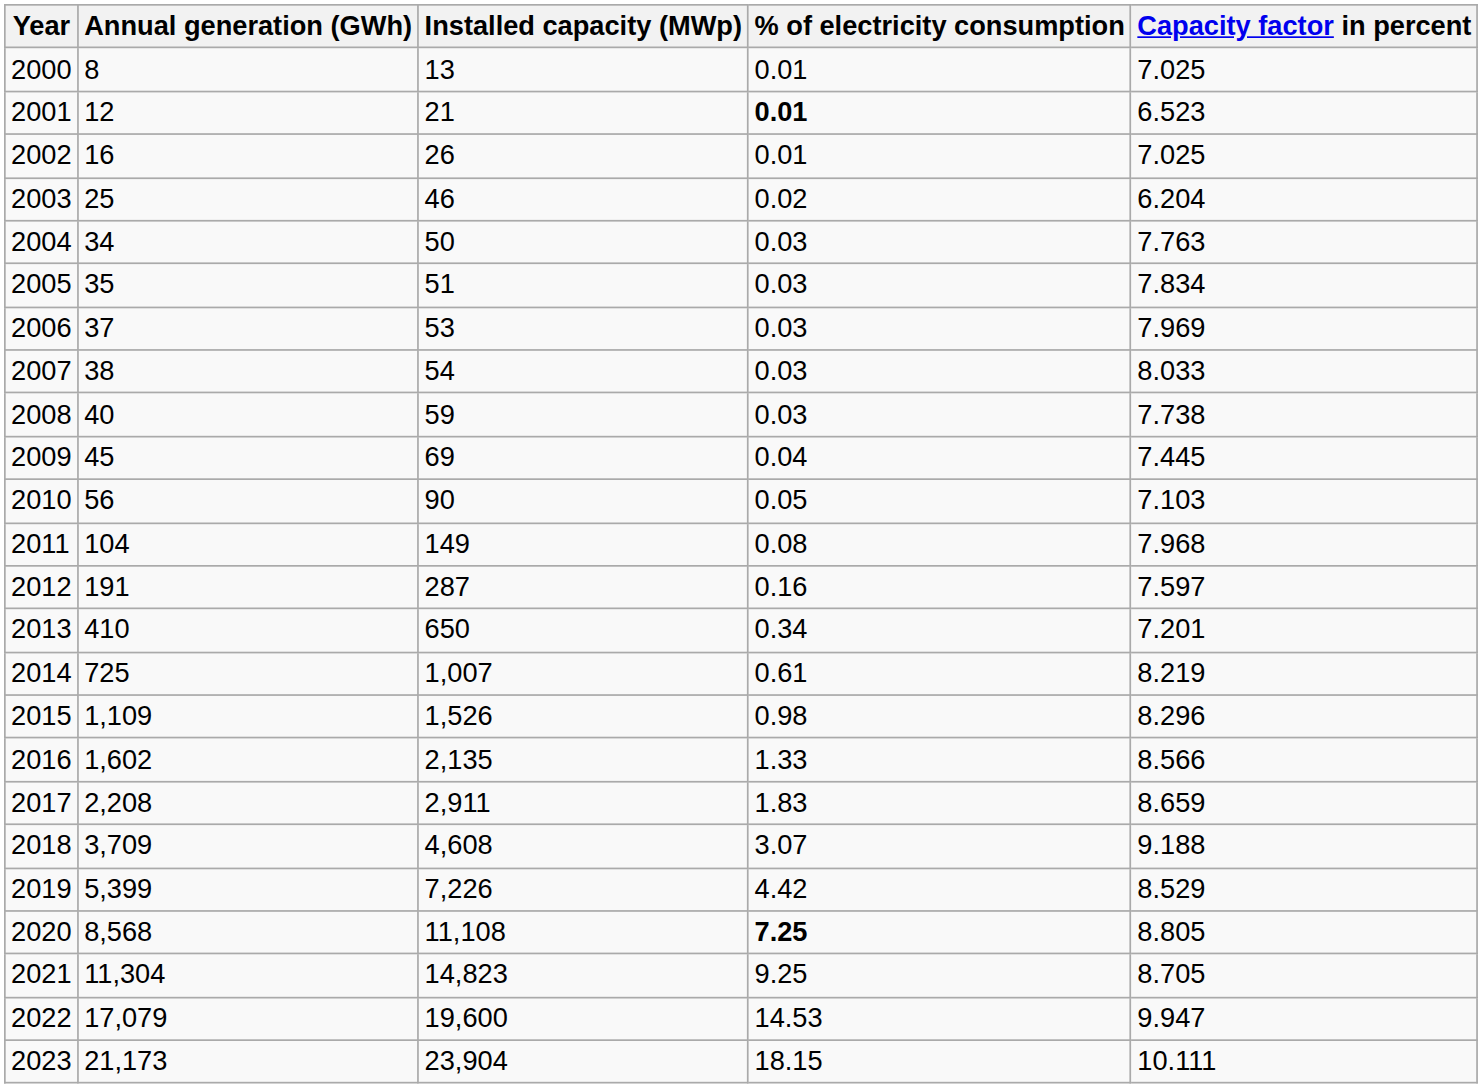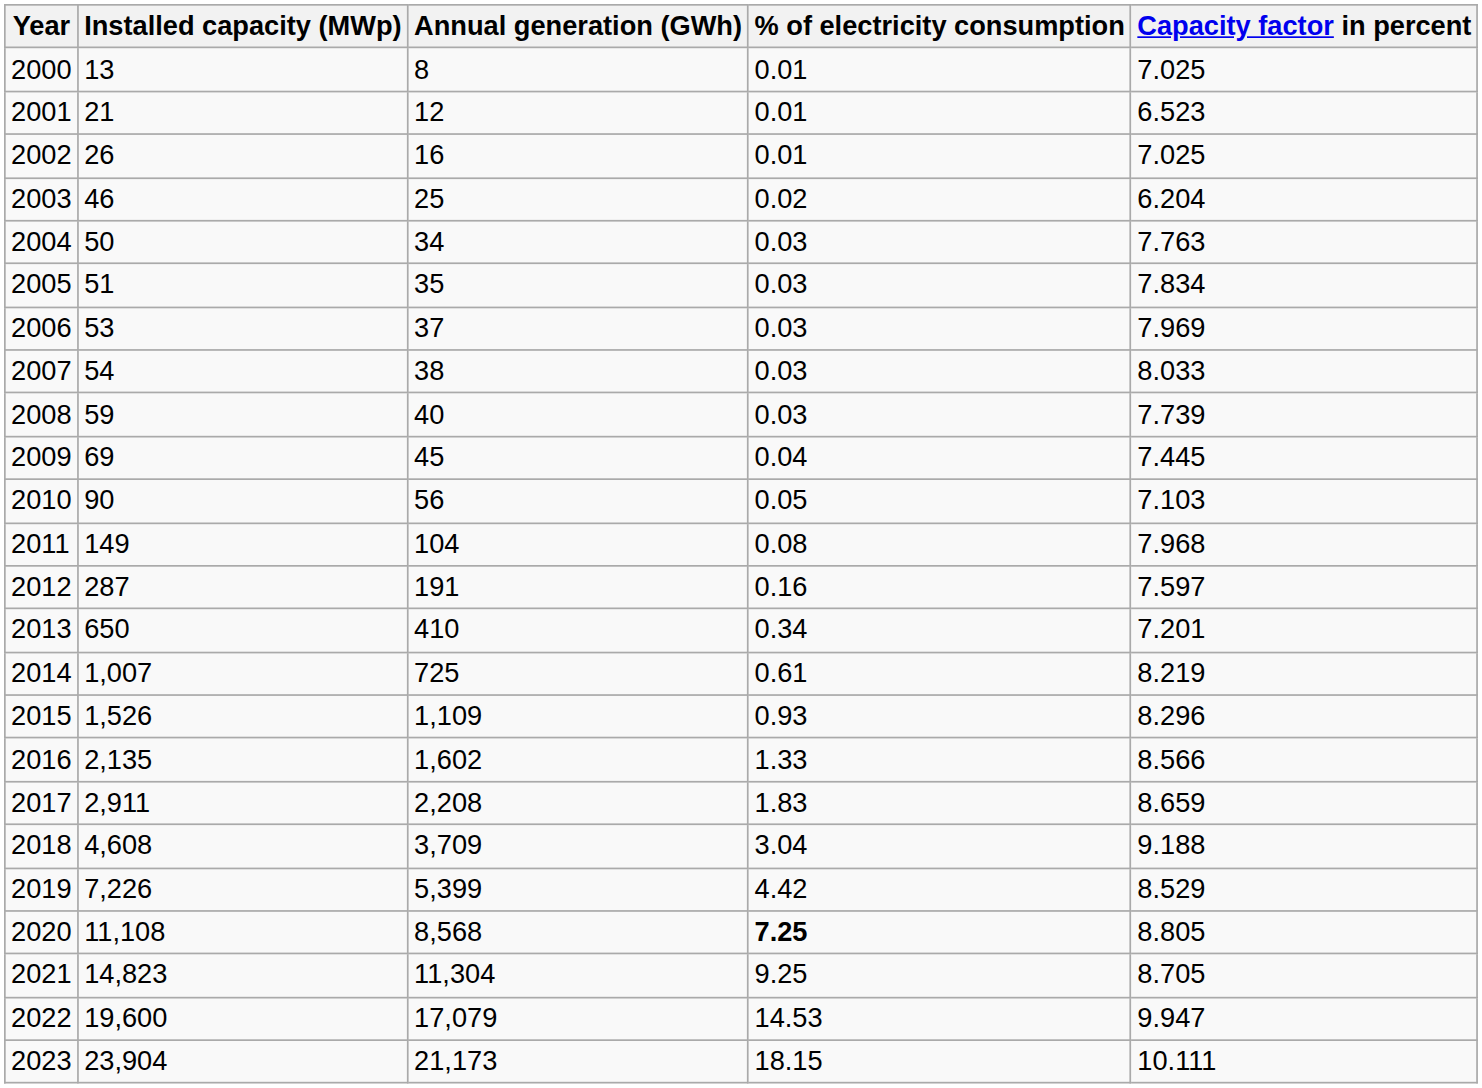 <table class="wikitable">
 <tr>
 <th>Year</th>
+<th>Installed capacity (MWp)</th>
 <th>Annual generation (GWh)</th>
-<th>Installed capacity (MWp)</th>
 <th>% of electricity consumption</th>
 <th><a href='#'>Capacity factor</a> in percent</th>
 </tr>
 <tr>
 <td>2000</td>
+<td>13</td>
 <td>8</td>
-<td>13</td>
 <td>0.01</td>
 <td>7.025</td>
 </tr>
 <tr>
 <td>2001</td>
+<td>21</td>
 <td>12</td>
-<td>21</td>
-<td><strong>0.01</strong></td>
+<td>0.01</td>
 <td>6.523</td>
 </tr>
 <tr>
 <td>2002</td>
+<td>26</td>
 <td>16</td>
-<td>26</td>
 <td>0.01</td>
 <td>7.025</td>
 </tr>
 <tr>
 <td>2003</td>
+<td>46</td>
 <td>25</td>
-<td>46</td>
 <td>0.02</td>
 <td>6.204</td>
 </tr>
 <tr>
 <td>2004</td>
+<td>50</td>
 <td>34</td>
-<td>50</td>
 <td>0.03</td>
 <td>7.763</td>
 </tr>
 <tr>
 <td>2005</td>
+<td>51</td>
 <td>35</td>
-<td>51</td>
 <td>0.03</td>
 <td>7.834</td>
 </tr>
 <tr>
 <td>2006</td>
+<td>53</td>
 <td>37</td>
-<td>53</td>
 <td>0.03</td>
 <td>7.969</td>
 </tr>
 <tr>
 <td>2007</td>
+<td>54</td>
 <td>38</td>
-<td>54</td>
 <td>0.03</td>
 <td>8.033</td>
 </tr>
 <tr>
 <td>2008</td>
+<td>59</td>
 <td>40</td>
-<td>59</td>
 <td>0.03</td>
-<td>7.738</td>
+<td>7.739</td>
 </tr>
 <tr>
 <td>2009</td>
+<td>69</td>
 <td>45</td>
-<td>69</td>
 <td>0.04</td>
 <td>7.445</td>
 </tr>
 <tr>
 <td>2010</td>
+<td>90</td>
 <td>56</td>
-<td>90</td>
 <td>0.05</td>
 <td>7.103</td>
 </tr>
 <tr>
 <td>2011</td>
+<td>149</td>
 <td>104</td>
-<td>149</td>
 <td>0.08</td>
 <td>7.968</td>
 </tr>
 <tr>
 <td>2012</td>
+<td>287</td>
 <td>191</td>
-<td>287</td>
 <td>0.16</td>
 <td>7.597</td>
 </tr>
 <tr>
 <td>2013</td>
+<td>650</td>
 <td>410</td>
-<td>650</td>
 <td>0.34</td>
 <td>7.201</td>
 </tr>
 <tr>
 <td>2014</td>
+<td>1,007</td>
 <td>725</td>
-<td>1,007</td>
 <td>0.61</td>
 <td>8.219</td>
 </tr>
 <tr>
 <td>2015</td>
+<td>1,526</td>
 <td>1,109</td>
-<td>1,526</td>
-<td>0.98</td>
+<td>0.93</td>
 <td>8.296</td>
 </tr>
 <tr>
 <td>2016</td>
+<td>2,135</td>
 <td>1,602</td>
-<td>2,135</td>
 <td>1.33</td>
 <td>8.566</td>
 </tr>
 <tr>
 <td>2017</td>
+<td>2,911</td>
 <td>2,208</td>
-<td>2,911</td>
 <td>1.83</td>
 <td>8.659</td>
 </tr>
 <tr>
 <td>2018</td>
+<td>4,608</td>
 <td>3,709</td>
-<td>4,608</td>
-<td>3.07</td>
+<td>3.04</td>
 <td>9.188</td>
 </tr>
 <tr>
 <td>2019</td>
+<td>7,226</td>
 <td>5,399</td>
-<td>7,226</td>
 <td>4.42</td>
 <td>8.529</td>
 </tr>
 <tr>
 <td>2020</td>
+<td>11,108</td>
 <td>8,568</td>
-<td>11,108</td>
 <td><strong>7.25</strong></td>
 <td>8.805</td>
 </tr>
 <tr>
 <td>2021</td>
+<td>14,823</td>
 <td>11,304</td>
-<td>14,823</td>
 <td>9.25</td>
 <td>8.705</td>
 </tr>
 <tr>
 <td>2022</td>
+<td>19,600</td>
 <td>17,079</td>
-<td>19,600</td>
 <td>14.53</td>
 <td>9.947</td>
 </tr>
 <tr>
 <td>2023</td>
+<td>23,904</td>
 <td>21,173</td>
-<td>23,904</td>
 <td>18.15</td>
 <td>10.111</td>
 </tr>
 </table>
